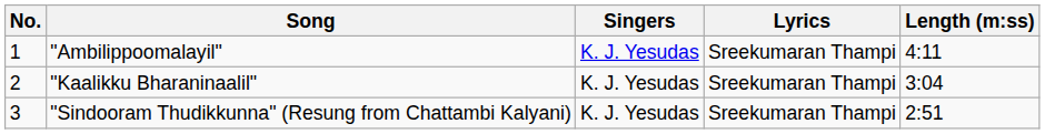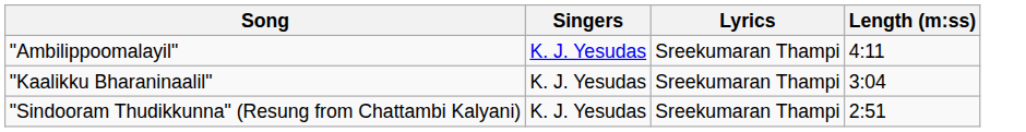 <table class="wikitable" style="font-size:95%;">
 <tr>
-<th>No.</th>
 <th>Song</th>
 <th>Singers</th>
 <th>Lyrics</th>
 <th>Length (m:ss)</th>
 </tr>
 <tr>
-<td>1</td>
 <td>"Ambilippoomalayil"</td>
 <td><a href='#'>K. J. Yesudas</a></td>
 <td>Sreekumaran Thampi</td>
 <td>4:11</td>
 </tr>
 <tr>
-<td>2</td>
 <td>"Kaalikku Bharaninaalil"</td>
 <td>K. J. Yesudas</td>
 <td>Sreekumaran Thampi</td>
 <td>3:04</td>
 </tr>
 <tr>
-<td>3</td>
 <td>"Sindooram Thudikkunna" (Resung from Chattambi Kalyani)</td>
 <td>K. J. Yesudas</td>
 <td>Sreekumaran Thampi</td>
 <td>2:51</td>
 </tr>
 </table>
